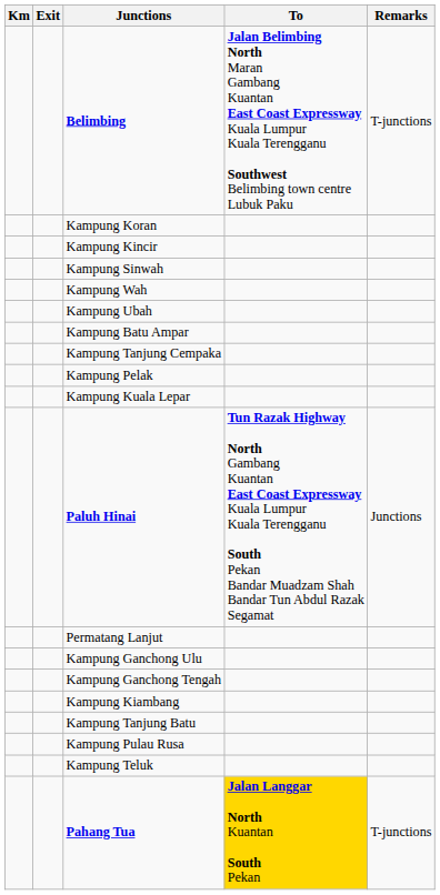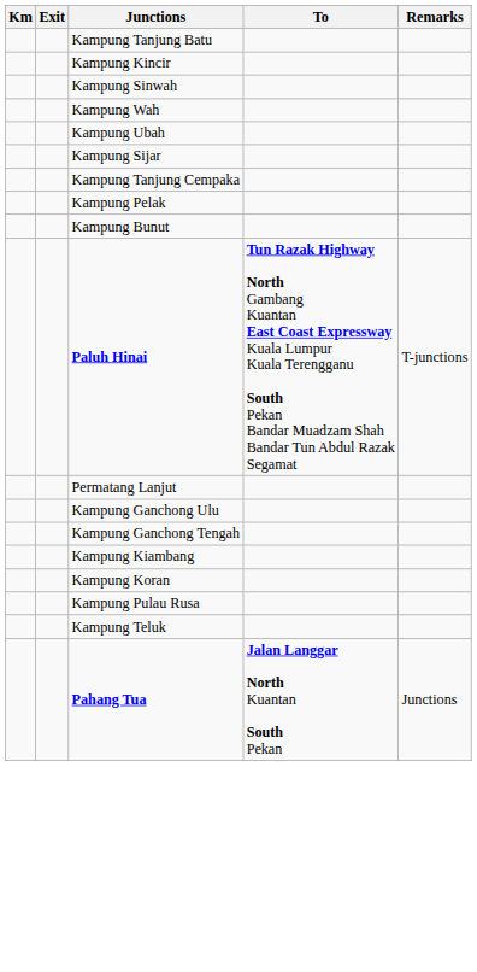 <table class="wikitable">
 <tr>
 <th>Km</th>
 <th>Exit</th>
 <th>Junctions</th>
 <th>To</th>
 <th>Remarks</th>
 </tr>
 <tr>
 <td></td>
 <td></td>
-<td><strong><a href='#'>Belimbing</a></strong></td>
-<td> <strong><a href='#'>Jalan Belimbing</a></strong><br><strong>North</strong><br> Maran<br> Gambang<br> Kuantan<br>  <strong><a href='#'>East Coast Expressway</a></strong><br>Kuala Lumpur<br>Kuala Terengganu<br><br><strong>Southwest</strong><br>Belimbing town centre<br>Lubuk Paku</td>
-<td>T-junctions</td>
-</tr>
-<tr>
-<td></td>
-<td></td>
-<td>Kampung Koran</td>
+<td>Kampung Tanjung Batu</td>
 <td></td>
 <td></td>
 </tr>
 <tr>
 <td></td>
 <td></td>
 <td>Kampung Kincir</td>
 <td></td>
 <td></td>
 </tr>
 <tr>
 <td></td>
 <td></td>
 <td>Kampung Sinwah</td>
 <td></td>
 <td></td>
 </tr>
 <tr>
 <td></td>
 <td></td>
 <td>Kampung Wah</td>
 <td></td>
 <td></td>
 </tr>
 <tr>
 <td></td>
 <td></td>
 <td>Kampung Ubah</td>
 <td></td>
 <td></td>
 </tr>
 <tr>
 <td></td>
 <td></td>
-<td>Kampung Batu Ampar</td>
+<td>Kampung Sijar</td>
 <td></td>
 <td></td>
 </tr>
 <tr>
 <td></td>
 <td></td>
 <td>Kampung Tanjung Cempaka</td>
 <td></td>
 <td></td>
 </tr>
 <tr>
 <td></td>
 <td></td>
 <td>Kampung Pelak</td>
 <td></td>
 <td></td>
 </tr>
 <tr>
 <td></td>
 <td></td>
-<td>Kampung Kuala Lepar</td>
+<td>Kampung Bunut</td>
 <td></td>
 <td></td>
 </tr>
 <tr>
 <td></td>
 <td></td>
 <td><strong><a href='#'>Paluh Hinai</a></strong></td>
 <td>  <strong><a href='#'>Tun Razak Highway</a></strong><br><br><strong>North</strong><br>Gambang<br>Kuantan<br>  <strong><a href='#'>East Coast Expressway</a></strong><br>Kuala Lumpur<br>Kuala Terengganu<br><br><strong>South</strong><br> Pekan<br>Bandar Muadzam Shah<br>Bandar Tun Abdul Razak<br>Segamat</td>
-<td>Junctions</td>
+<td>T-junctions</td>
 </tr>
 <tr>
 <td></td>
 <td></td>
 <td>Permatang Lanjut</td>
 <td></td>
 <td></td>
 </tr>
 <tr>
 <td></td>
 <td></td>
 <td>Kampung Ganchong Ulu</td>
 <td></td>
 <td></td>
 </tr>
 <tr>
 <td></td>
 <td></td>
 <td>Kampung Ganchong Tengah</td>
 <td></td>
 <td></td>
 </tr>
 <tr>
 <td></td>
 <td></td>
 <td>Kampung Kiambang</td>
 <td></td>
 <td></td>
 </tr>
 <tr>
 <td></td>
 <td></td>
-<td>Kampung Tanjung Batu</td>
+<td>Kampung Koran</td>
 <td></td>
 <td></td>
 </tr>
 <tr>
 <td></td>
 <td></td>
 <td>Kampung Pulau Rusa</td>
 <td></td>
 <td></td>
 </tr>
 <tr>
 <td></td>
 <td></td>
 <td>Kampung Teluk</td>
 <td></td>
 <td></td>
 </tr>
 <tr>
 <td></td>
 <td></td>
 <td><strong><a href='#'>Pahang Tua</a></strong></td>
-<td style="background: gold;"> <strong><a href='#'>Jalan Langgar</a></strong><br><br><strong>North</strong><br>  Kuantan<br><br><strong>South</strong><br>  Pekan</td>
-<td>T-junctions</td>
+<td> <strong><a href='#'>Jalan Langgar</a></strong><br><br><strong>North</strong><br>  Kuantan<br><br><strong>South</strong><br>  Pekan</td>
+<td>Junctions</td>
 </tr>
 </table>
